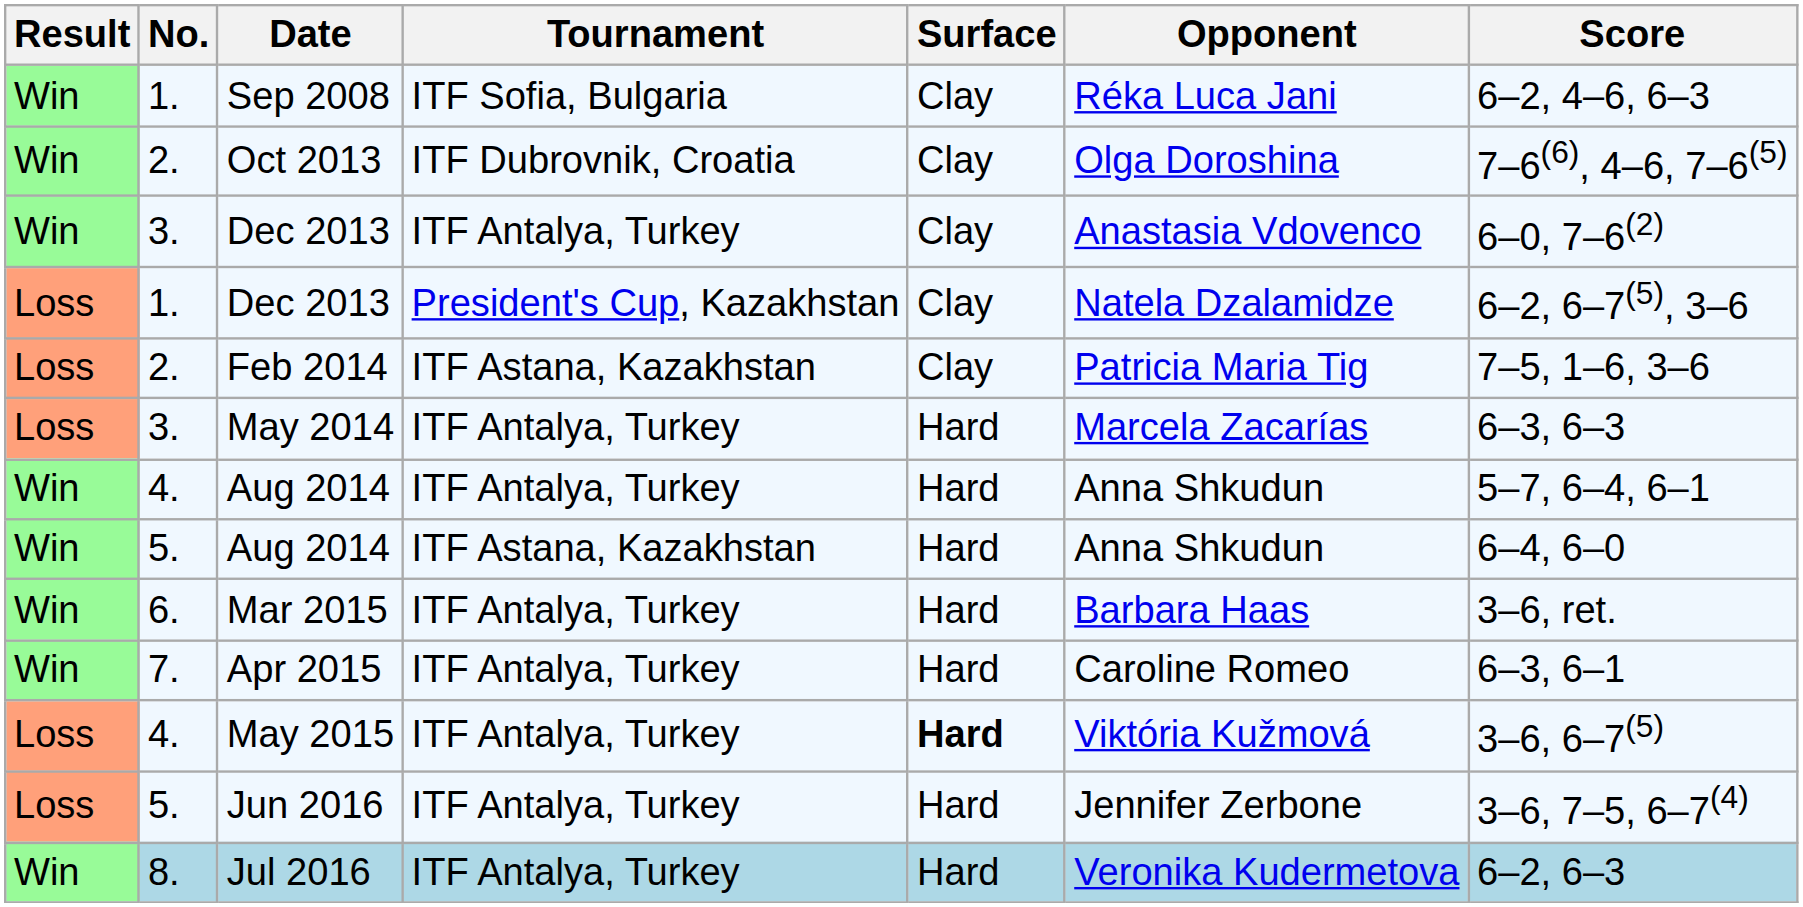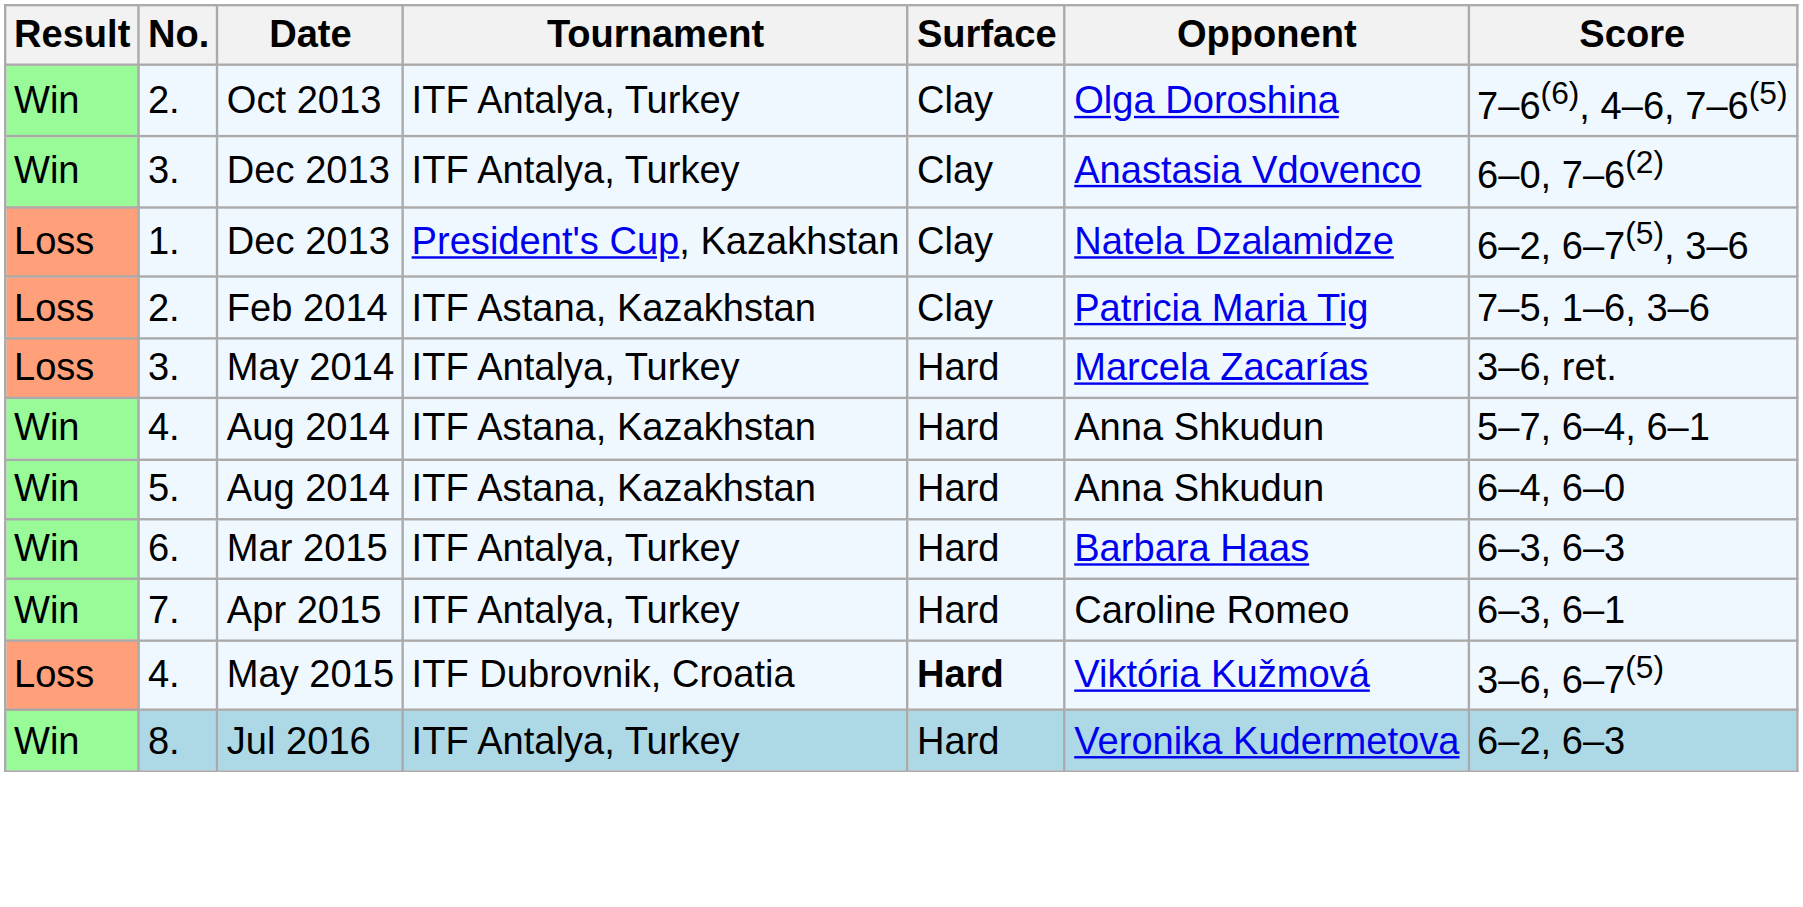 <table class="sortable wikitable">
 <tr>
 <th>Result</th>
 <th>No.</th>
 <th>Date</th>
 <th>Tournament</th>
 <th>Surface</th>
 <th>Opponent</th>
 <th class="unsortable">Score</th>
 </tr>
 <tr style="background:#f0f8ff;">
 <td style="background:#98fb98;">Win</td>
-<td>1.</td>
-<td>Sep 2008</td>
-<td>ITF Sofia, Bulgaria</td>
-<td>Clay</td>
-<td> <a href='#'>Réka Luca Jani</a></td>
-<td>6–2, 4–6, 6–3</td>
-</tr>
-<tr style="background:#f0f8ff;">
-<td style="background:#98fb98;">Win</td>
 <td>2.</td>
 <td>Oct 2013</td>
-<td>ITF Dubrovnik, Croatia</td>
+<td>ITF Antalya, Turkey</td>
 <td>Clay</td>
 <td> <a href='#'>Olga Doroshina</a></td>
 <td>7–6<sup>(6)</sup>, 4–6, 7–6<sup>(5)</sup></td>
 </tr>
 <tr style="background:#f0f8ff;">
 <td style="background:#98fb98;">Win</td>
 <td>3.</td>
 <td>Dec 2013</td>
 <td>ITF Antalya, Turkey</td>
 <td>Clay</td>
 <td> <a href='#'>Anastasia Vdovenco</a></td>
 <td>6–0, 7–6<sup>(2)</sup></td>
 </tr>
 <tr style="background:#f0f8ff;">
 <td style="background:#ffa07a;">Loss</td>
 <td>1.</td>
 <td>Dec 2013</td>
 <td><a href='#'>President's Cup</a>, Kazakhstan</td>
 <td>Clay</td>
 <td> <a href='#'>Natela Dzalamidze</a></td>
 <td>6–2, 6–7<sup>(5)</sup>, 3–6</td>
 </tr>
 <tr style="background:#f0f8ff;">
 <td style="background:#ffa07a;">Loss</td>
 <td>2.</td>
 <td>Feb 2014</td>
 <td>ITF Astana, Kazakhstan</td>
 <td>Clay</td>
 <td> <a href='#'>Patricia Maria Tig</a></td>
 <td>7–5, 1–6, 3–6</td>
 </tr>
 <tr style="background:#f0f8ff;">
 <td style="background:#ffa07a;">Loss</td>
 <td>3.</td>
 <td>May 2014</td>
 <td>ITF Antalya, Turkey</td>
 <td>Hard</td>
 <td> <a href='#'>Marcela Zacarías</a></td>
-<td>6–3, 6–3</td>
+<td>3–6, ret.</td>
 </tr>
 <tr style="background:#f0f8ff;">
 <td style="background:#98fb98;">Win</td>
 <td>4.</td>
 <td>Aug 2014</td>
-<td>ITF Antalya, Turkey</td>
+<td>ITF Astana, Kazakhstan</td>
 <td>Hard</td>
 <td> Anna Shkudun</td>
 <td>5–7, 6–4, 6–1</td>
 </tr>
 <tr style="background:#f0f8ff;">
 <td style="background:#98fb98;">Win</td>
 <td>5.</td>
 <td>Aug 2014</td>
 <td>ITF Astana, Kazakhstan</td>
 <td>Hard</td>
 <td> Anna Shkudun</td>
 <td>6–4, 6–0</td>
 </tr>
 <tr style="background:#f0f8ff;">
 <td style="background:#98fb98;">Win</td>
 <td>6.</td>
 <td>Mar 2015</td>
 <td>ITF Antalya, Turkey</td>
 <td>Hard</td>
 <td> <a href='#'>Barbara Haas</a></td>
-<td>3–6, ret.</td>
+<td>6–3, 6–3</td>
 </tr>
 <tr style="background:#f0f8ff;">
 <td style="background:#98fb98;">Win</td>
 <td>7.</td>
 <td>Apr 2015</td>
 <td>ITF Antalya, Turkey</td>
 <td>Hard</td>
 <td> Caroline Romeo</td>
 <td>6–3, 6–1</td>
 </tr>
 <tr style="background:#f0f8ff;">
 <td style="background:#ffa07a;">Loss</td>
 <td>4.</td>
 <td>May 2015</td>
-<td>ITF Antalya, Turkey</td>
+<td>ITF Dubrovnik, Croatia</td>
 <td><strong>Hard</strong></td>
 <td> <a href='#'>Viktória Kužmová</a></td>
 <td>3–6, 6–7<sup>(5)</sup></td>
-</tr>
-<tr style="background:#f0f8ff;">
-<td style="background:#ffa07a;">Loss</td>
-<td>5.</td>
-<td>Jun 2016</td>
-<td>ITF Antalya, Turkey</td>
-<td>Hard</td>
-<td> Jennifer Zerbone</td>
-<td>3–6, 7–5, 6–7<sup>(4)</sup></td>
 </tr>
 <tr style="background:lightblue;">
 <td style="background:#98fb98;">Win</td>
 <td>8.</td>
 <td>Jul 2016</td>
 <td>ITF Antalya, Turkey</td>
 <td>Hard</td>
 <td> <a href='#'>Veronika Kudermetova</a></td>
 <td>6–2, 6–3</td>
 </tr>
 </table>
